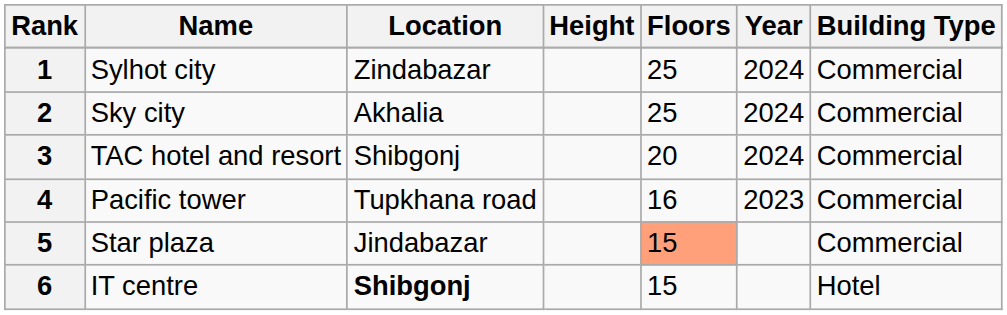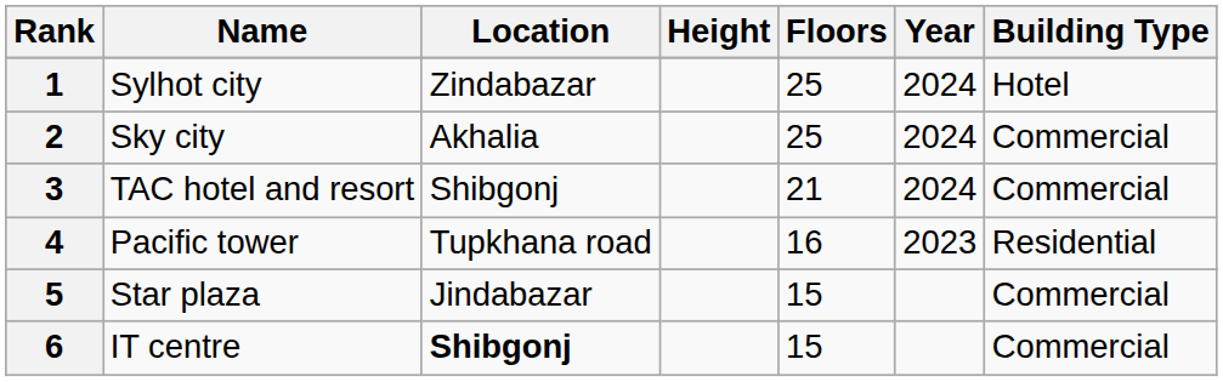 <table class="wikitable">
 <tr style="background:#ececec;">
 <th>Rank</th>
 <th>Name</th>
 <th>Location</th>
 <th>Height</th>
 <th>Floors</th>
 <th>Year</th>
 <th>Building Type</th>
 </tr>
 <tr>
 </tr>
 <tr>
 <th>1</th>
 <td>Sylhot city</td>
 <td>Zindabazar</td>
 <td></td>
 <td>25</td>
 <td>2024</td>
-<td><span>Commercial</span></td>
+<td><span>Hotel</span></td>
 </tr>
 <tr>
 <th>2</th>
 <td>Sky city</td>
 <td>Akhalia</td>
 <td></td>
 <td>25</td>
 <td>2024</td>
 <td><span>Commercial</span></td>
 </tr>
 <tr>
 <th>3</th>
 <td>TAC hotel and resort</td>
 <td>Shibgonj</td>
 <td></td>
-<td>20</td>
+<td>21</td>
 <td>2024</td>
 <td><span>Commercial</span></td>
 </tr>
 <tr>
 <th>4</th>
 <td>Pacific tower</td>
 <td>Tupkhana road</td>
 <td></td>
 <td>16</td>
 <td>2023</td>
-<td><span>Commercial</span></td>
+<td><span>Residential</span></td>
 </tr>
 <tr>
 <th>5</th>
 <td>Star plaza</td>
 <td>Jindabazar</td>
 <td></td>
-<td style="background: lightsalmon;">15</td>
+<td>15</td>
 <td></td>
 <td><span>Commercial</span></td>
 </tr>
 <tr>
 <th>6</th>
 <td>IT centre</td>
 <td><strong>Shibgonj</strong></td>
 <td></td>
 <td>15</td>
 <td></td>
-<td><span>Hotel</span></td>
+<td><span>Commercial</span></td>
 </tr>
 </table>
